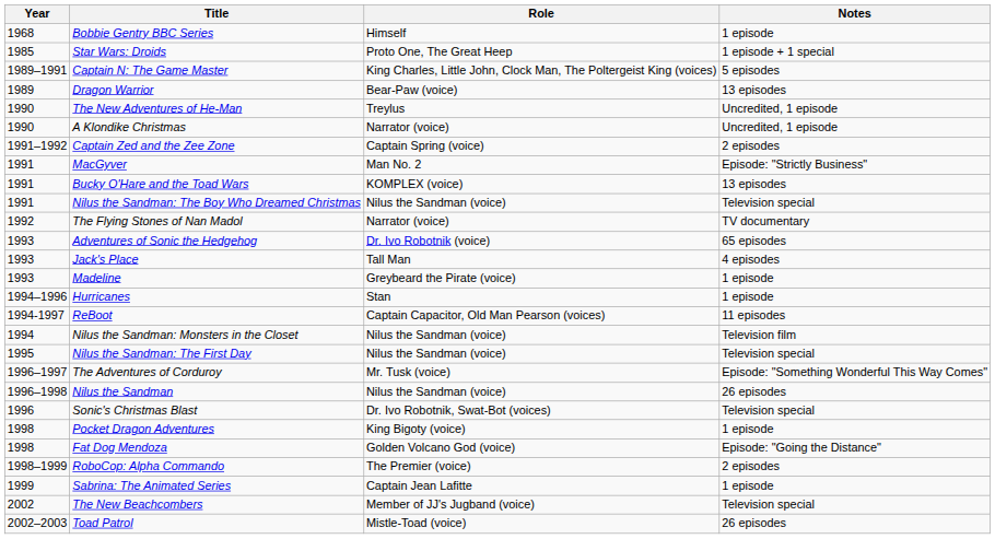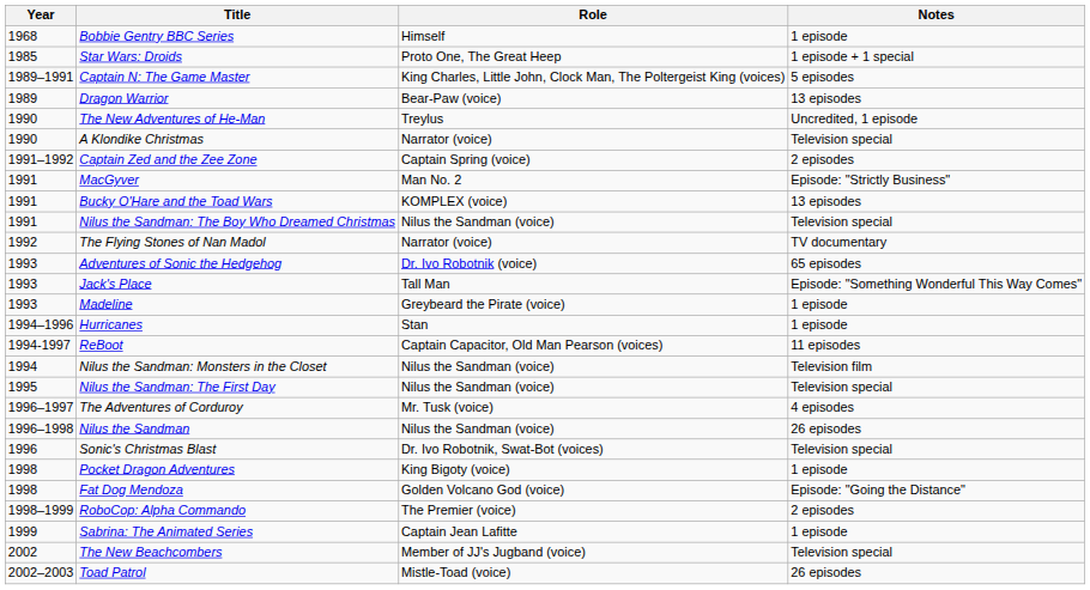 <table class="wikitable unsortable">
 <tr>
 <th>Year</th>
 <th>Title</th>
 <th>Role</th>
 <th class="unsortable">Notes</th>
 </tr>
 <tr>
 <td>1968</td>
 <td><em><a href='#'>Bobbie Gentry BBC Series</a></em></td>
 <td>Himself</td>
 <td>1 episode</td>
 </tr>
 <tr>
 <td>1985</td>
 <td><em><a href='#'>Star Wars: Droids</a></em></td>
 <td>Proto One, The Great Heep</td>
 <td>1 episode + 1 special</td>
 </tr>
 <tr>
 <td>1989–1991</td>
 <td><em><a href='#'>Captain N: The Game Master</a></em></td>
 <td>King Charles, Little John, Clock Man, The Poltergeist King (voices)</td>
 <td>5 episodes</td>
 </tr>
 <tr>
 <td>1989</td>
 <td><em><a href='#'>Dragon Warrior</a></em></td>
 <td>Bear-Paw (voice)</td>
 <td>13 episodes</td>
 </tr>
 <tr>
 <td>1990</td>
 <td><em><a href='#'>The New Adventures of He-Man</a></em></td>
 <td>Treylus</td>
 <td>Uncredited, 1 episode</td>
 </tr>
 <tr>
 <td>1990</td>
 <td><em>A Klondike Christmas</em></td>
 <td>Narrator (voice)</td>
-<td>Uncredited, 1 episode</td>
+<td>Television special</td>
 </tr>
 <tr>
 <td>1991–1992</td>
 <td><em><a href='#'>Captain Zed and the Zee Zone</a></em></td>
 <td>Captain Spring (voice)</td>
 <td>2 episodes</td>
 </tr>
 <tr>
 <td>1991</td>
 <td><em><a href='#'>MacGyver</a></em></td>
 <td>Man No. 2</td>
 <td>Episode: "Strictly Business"</td>
 </tr>
 <tr>
 <td>1991</td>
 <td><em><a href='#'>Bucky O'Hare and the Toad Wars</a></em></td>
 <td>KOMPLEX (voice)</td>
 <td>13 episodes</td>
 </tr>
 <tr>
 <td>1991</td>
 <td><em><a href='#'>Nilus the Sandman: The Boy Who Dreamed Christmas</a></em></td>
 <td>Nilus the Sandman (voice)</td>
 <td>Television special</td>
 </tr>
 <tr>
 <td>1992</td>
 <td><em>The Flying Stones of Nan Madol</em></td>
 <td>Narrator (voice)</td>
 <td>TV documentary</td>
 </tr>
 <tr>
 <td>1993</td>
 <td><em><a href='#'>Adventures of Sonic the Hedgehog</a></em></td>
 <td><a href='#'>Dr. Ivo Robotnik</a> (voice)</td>
 <td>65 episodes</td>
 </tr>
 <tr>
 <td>1993</td>
 <td><em><a href='#'>Jack's Place</a></em></td>
 <td>Tall Man</td>
-<td>4 episodes</td>
+<td>Episode: "Something Wonderful This Way Comes"</td>
 </tr>
 <tr>
 <td>1993</td>
 <td><em><a href='#'>Madeline</a></em></td>
 <td>Greybeard the Pirate (voice)</td>
 <td>1 episode</td>
 </tr>
 <tr>
 <td>1994–1996</td>
 <td><em><a href='#'>Hurricanes</a></em></td>
 <td>Stan</td>
 <td>1 episode</td>
 </tr>
 <tr>
 <td>1994-1997</td>
 <td><em><a href='#'>ReBoot</a></em></td>
 <td>Captain Capacitor, Old Man Pearson (voices)</td>
 <td>11 episodes</td>
 </tr>
 <tr>
 <td>1994</td>
 <td><em>Nilus the Sandman: Monsters in the Closet</em></td>
 <td>Nilus the Sandman (voice)</td>
 <td>Television film</td>
 </tr>
 <tr>
 <td>1995</td>
 <td><em><a href='#'>Nilus the Sandman: The First Day</a></em></td>
 <td>Nilus the Sandman (voice)</td>
 <td>Television special</td>
 </tr>
 <tr>
 <td>1996–1997</td>
 <td><em>The Adventures of Corduroy</em></td>
 <td>Mr. Tusk (voice)</td>
-<td>Episode: "Something Wonderful This Way Comes"</td>
+<td>4 episodes</td>
 </tr>
 <tr>
 <td>1996–1998</td>
 <td><em><a href='#'>Nilus the Sandman</a></em></td>
 <td>Nilus the Sandman (voice)</td>
 <td>26 episodes</td>
 </tr>
 <tr>
 <td>1996</td>
 <td><em>Sonic's Christmas Blast</em></td>
 <td>Dr. Ivo Robotnik, Swat-Bot (voices)</td>
 <td>Television special</td>
 </tr>
 <tr>
 <td>1998</td>
 <td><em><a href='#'>Pocket Dragon Adventures</a></em></td>
 <td>King Bigoty (voice)</td>
 <td>1 episode</td>
 </tr>
 <tr>
 <td>1998</td>
 <td><em><a href='#'>Fat Dog Mendoza</a></em></td>
 <td>Golden Volcano God (voice)</td>
 <td>Episode: "Going the Distance"</td>
 </tr>
 <tr>
 <td>1998–1999</td>
 <td><em><a href='#'>RoboCop: Alpha Commando</a></em></td>
 <td>The Premier (voice)</td>
 <td>2 episodes</td>
 </tr>
 <tr>
 <td>1999</td>
 <td><em><a href='#'>Sabrina: The Animated Series</a></em></td>
 <td>Captain Jean Lafitte</td>
 <td>1 episode</td>
 </tr>
 <tr>
 <td>2002</td>
 <td><em><a href='#'>The New Beachcombers</a></em></td>
 <td>Member of JJ's Jugband (voice)</td>
 <td>Television special</td>
 </tr>
 <tr>
 <td>2002–2003</td>
 <td><em><a href='#'>Toad Patrol</a></em></td>
 <td>Mistle-Toad (voice)</td>
 <td>26 episodes</td>
 </tr>
 </table>
